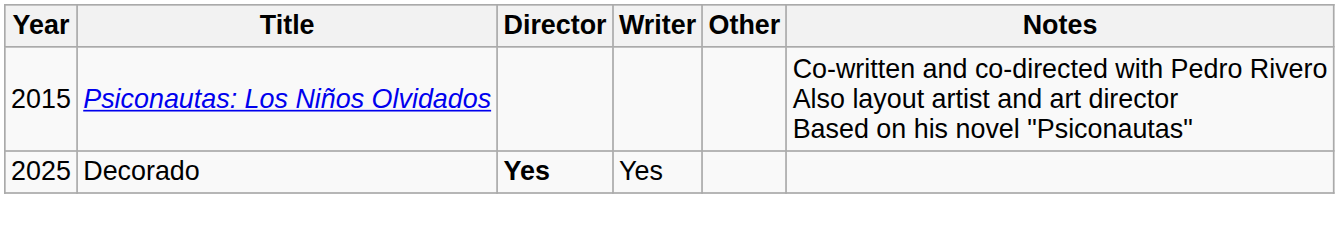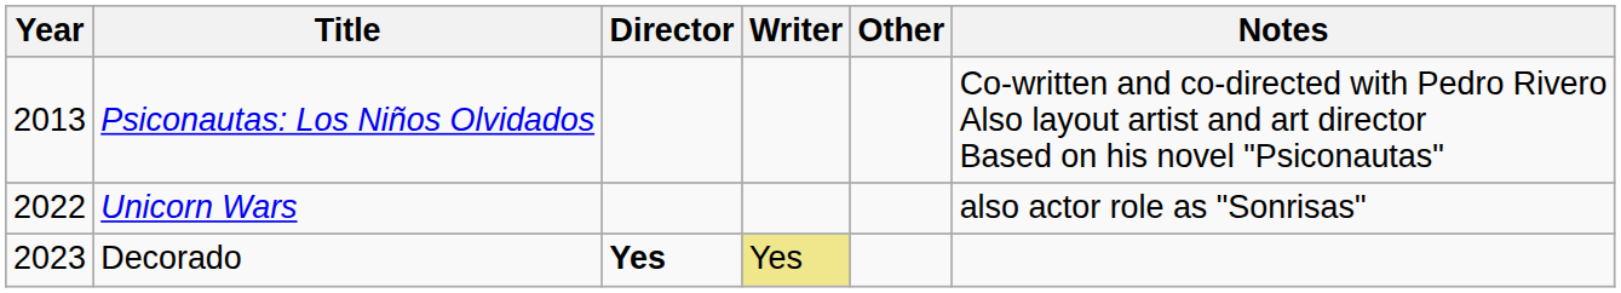 <table class="wikitable sortable">
 <tr>
 <th>Year</th>
 <th>Title</th>
 <th>Director</th>
 <th>Writer</th>
 <th>Other</th>
 <th>Notes</th>
 </tr>
 <tr>
-<td>2015</td>
+<td>2013</td>
 <td><a href='#'><em>Psiconautas: Los Niños Olvidados</em></a></td>
 <td></td>
 <td></td>
 <td></td>
 <td>Co-written and co-directed with Pedro Rivero<br>Also layout artist and art director<br>Based on his novel "Psiconautas"</td>
 </tr>
 <tr>
-<td>2025</td>
+<td>2022</td>
+<td><em><a href='#'>Unicorn Wars</a></em></td>
+<td></td>
+<td></td>
+<td></td>
+<td>also actor role as "Sonrisas"</td>
+</tr>
+<tr>
+<td>2023</td>
 <td>Decorado</td>
 <td><strong>Yes</strong></td>
-<td>Yes</td>
+<td style="background: khaki;">Yes</td>
 <td></td>
 <td></td>
 </tr>
 </table>
